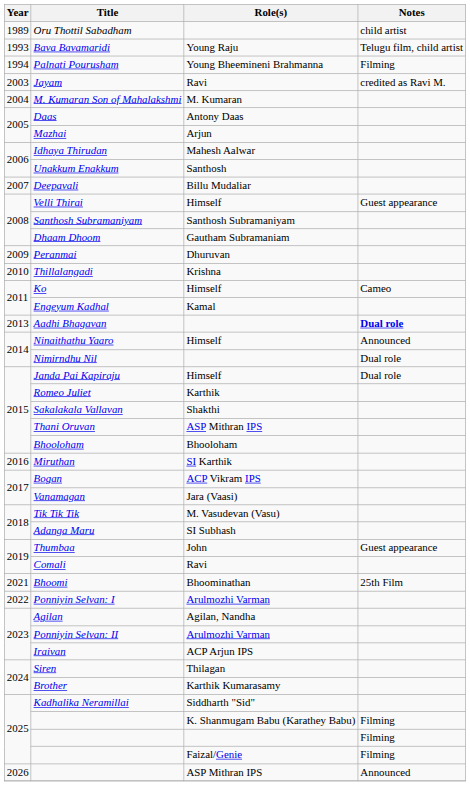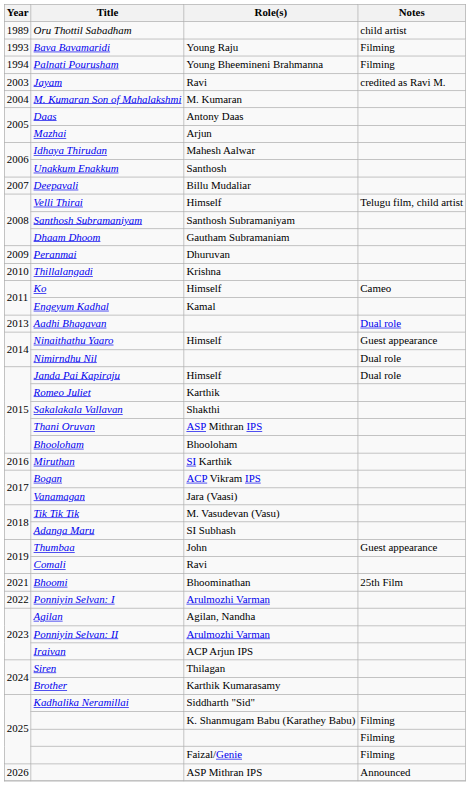 <table class="wikitable sortable">
 <tr>
 <th scope="col">Year</th>
 <th scope="col">Title</th>
 <th scope="col">Role(s)</th>
 <th class="unsortable" scope="col">Notes</th>
 </tr>
 <tr>
 <td>1989</td>
 <td><em>Oru Thottil Sabadham</em></td>
 <td></td>
 <td>child artist</td>
 </tr>
 <tr>
 <td>1993</td>
 <td><em><a href='#'>Bava Bavamaridi</a></em></td>
 <td>Young Raju</td>
-<td>Telugu film, child artist</td>
+<td>Filming</td>
 </tr>
 <tr>
 <td>1994</td>
 <td><em><a href='#'>Palnati Pourusham</a></em></td>
 <td>Young Bheemineni Brahmanna</td>
 <td>Filming</td>
 </tr>
 <tr>
 <td>2003</td>
 <td><em><a href='#'>Jayam</a></em></td>
 <td>Ravi</td>
 <td>credited as Ravi M.</td>
 </tr>
 <tr>
 <td>2004</td>
 <td><em><a href='#'>M. Kumaran Son of Mahalakshmi</a></em></td>
 <td>M. Kumaran</td>
 <td></td>
 </tr>
 <tr>
 <td rowspan="2">2005</td>
 <td><em><a href='#'>Daas</a></em></td>
 <td>Antony Daas</td>
 <td></td>
 </tr>
 <tr>
 <td><em><a href='#'>Mazhai</a></em></td>
 <td>Arjun</td>
 <td></td>
 </tr>
 <tr>
 <td rowspan="2">2006</td>
 <td><em><a href='#'>Idhaya Thirudan</a></em></td>
 <td>Mahesh Aalwar</td>
 <td></td>
 </tr>
 <tr>
 <td><em><a href='#'>Unakkum Enakkum</a></em></td>
 <td>Santhosh</td>
 <td></td>
 </tr>
 <tr>
 <td>2007</td>
 <td><em><a href='#'>Deepavali</a></em></td>
 <td>Billu Mudaliar</td>
 <td></td>
 </tr>
 <tr>
 <td rowspan="3">2008</td>
 <td><em><a href='#'>Velli Thirai</a></em></td>
 <td>Himself</td>
-<td>Guest appearance</td>
+<td>Telugu film, child artist</td>
 </tr>
 <tr>
 <td><em><a href='#'>Santhosh Subramaniyam</a></em></td>
 <td>Santhosh Subramaniyam</td>
 <td></td>
 </tr>
 <tr>
 <td><em><a href='#'>Dhaam Dhoom</a></em></td>
 <td>Gautham Subramaniam</td>
 <td></td>
 </tr>
 <tr>
 <td>2009</td>
 <td><em><a href='#'>Peranmai</a></em></td>
 <td>Dhuruvan</td>
 <td></td>
 </tr>
 <tr>
 <td>2010</td>
 <td><em><a href='#'>Thillalangadi</a></em></td>
 <td>Krishna</td>
 <td></td>
 </tr>
 <tr>
 <td rowspan="2">2011</td>
 <td><em><a href='#'>Ko</a></em></td>
 <td>Himself</td>
 <td>Cameo</td>
 </tr>
 <tr>
 <td><em><a href='#'>Engeyum Kadhal</a></em></td>
 <td>Kamal</td>
 <td></td>
 </tr>
 <tr>
 <td>2013</td>
 <td><em><a href='#'>Aadhi Bhagavan</a></em></td>
 <td></td>
-<td><strong><a href='#'>Dual role</a></strong></td>
+<td><a href='#'>Dual role</a></td>
 </tr>
 <tr>
 <td rowspan="2">2014</td>
 <td><em><a href='#'>Ninaithathu Yaaro</a></em></td>
 <td>Himself</td>
-<td>Announced</td>
+<td>Guest appearance</td>
 </tr>
 <tr>
 <td><em><a href='#'>Nimirndhu Nil</a></em></td>
 <td></td>
 <td>Dual role</td>
 </tr>
 <tr>
 <td rowspan="5">2015</td>
 <td><em><a href='#'>Janda Pai Kapiraju</a></em></td>
 <td>Himself</td>
 <td>Dual role</td>
 </tr>
 <tr>
 <td><em><a href='#'>Romeo Juliet</a></em></td>
 <td>Karthik</td>
 <td></td>
 </tr>
 <tr>
 <td><em><a href='#'>Sakalakala Vallavan</a></em></td>
 <td>Shakthi</td>
 <td></td>
 </tr>
 <tr>
 <td><em><a href='#'>Thani Oruvan</a></em></td>
 <td><a href='#'>ASP</a> Mithran <a href='#'>IPS</a></td>
 <td></td>
 </tr>
 <tr>
 <td><em><a href='#'>Bhooloham</a></em></td>
 <td>Bhooloham</td>
 <td></td>
 </tr>
 <tr>
 <td>2016</td>
 <td><em><a href='#'>Miruthan</a></em></td>
 <td><a href='#'>SI</a> Karthik</td>
 <td></td>
 </tr>
 <tr>
 <td rowspan="2">2017</td>
 <td><em><a href='#'>Bogan</a></em></td>
 <td><a href='#'>ACP</a> Vikram <a href='#'>IPS</a></td>
 <td></td>
 </tr>
 <tr>
 <td><em><a href='#'>Vanamagan</a></em></td>
 <td>Jara (Vaasi)</td>
 <td></td>
 </tr>
 <tr>
 <td rowspan="2">2018</td>
 <td><em><a href='#'>Tik Tik Tik</a></em></td>
 <td>M. Vasudevan (Vasu)</td>
 <td></td>
 </tr>
 <tr>
 <td><em><a href='#'>Adanga Maru</a></em></td>
 <td>SI Subhash</td>
 <td></td>
 </tr>
 <tr>
 <td rowspan="2">2019</td>
 <td><em><a href='#'>Thumbaa</a></em></td>
 <td>John</td>
 <td>Guest appearance</td>
 </tr>
 <tr>
 <td><em><a href='#'>Comali</a></em></td>
 <td>Ravi</td>
 <td></td>
 </tr>
 <tr>
 <td>2021</td>
 <td><em><a href='#'>Bhoomi</a></em></td>
 <td>Bhoominathan</td>
 <td>25th Film</td>
 </tr>
 <tr>
 <td>2022</td>
 <td><em><a href='#'>Ponniyin Selvan: I</a></em></td>
 <td><a href='#'>Arulmozhi Varman</a></td>
 <td></td>
 </tr>
 <tr>
 <td rowspan="3">2023</td>
 <td><em><a href='#'>Agilan</a></em></td>
 <td>Agilan, Nandha</td>
 <td></td>
 </tr>
 <tr>
 <td><em><a href='#'>Ponniyin Selvan: II</a></em></td>
 <td><a href='#'>Arulmozhi Varman</a></td>
 <td></td>
 </tr>
 <tr>
 <td><em><a href='#'>Iraivan</a></em></td>
 <td>ACP Arjun IPS</td>
 <td></td>
 </tr>
 <tr>
 <td rowspan="2">2024</td>
 <td><em><a href='#'>Siren</a></em></td>
 <td>Thilagan</td>
 <td></td>
 </tr>
 <tr>
 <td><em><a href='#'>Brother</a></em></td>
 <td>Karthik Kumarasamy</td>
 <td></td>
 </tr>
 <tr>
 <td rowspan="4">2025</td>
 <td><em><a href='#'>Kadhalika Neramillai</a></em></td>
 <td>Siddharth "Sid"</td>
 <td></td>
 </tr>
 <tr>
 <td></td>
 <td>K. Shanmugam Babu (Karathey Babu)</td>
 <td>Filming</td>
 </tr>
 <tr>
 <td></td>
 <td></td>
 <td>Filming</td>
 </tr>
 <tr>
 <td></td>
 <td>Faizal/<a href='#'>Genie</a></td>
 <td>Filming</td>
 </tr>
 <tr>
 <td>2026</td>
 <td></td>
 <td>ASP Mithran IPS</td>
 <td>Announced</td>
 </tr>
 <tr>
 </tr>
 </table>
